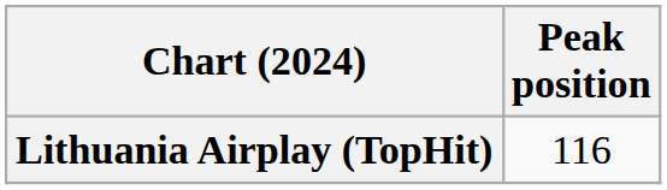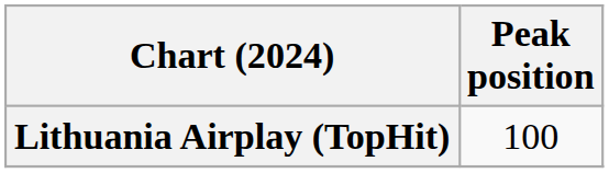 <table class="wikitable plainrowheaders" style="text-align:center">
 <tr>
 <th scope="col">Chart (2024)</th>
 <th scope="col">Peak<br>position</th>
 </tr>
 <tr>
 <th scope="row">Lithuania Airplay (TopHit)</th>
-<td>116</td>
+<td>100</td>
 </tr>
 <tr>
 </tr>
 </table>
